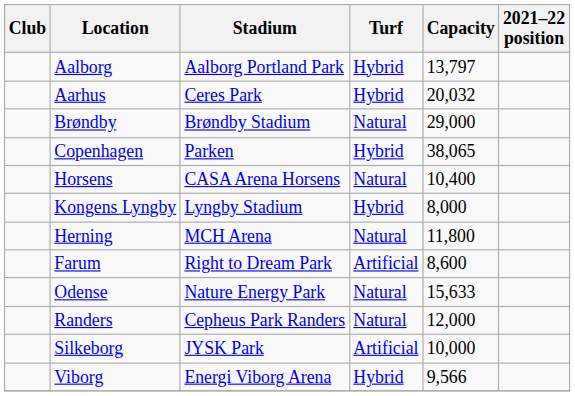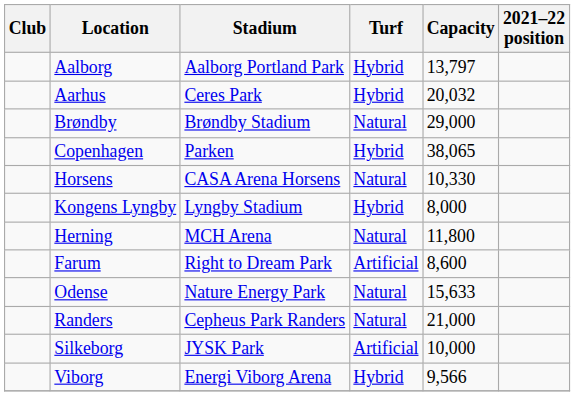 <table class="wikitable sortable">
 <tr>
 <th>Club</th>
 <th>Location</th>
 <th>Stadium</th>
 <th>Turf</th>
 <th>Capacity</th>
 <th>2021–22<br>position</th>
 </tr>
 <tr>
 <td></td>
 <td><a href='#'>Aalborg</a></td>
 <td><a href='#'>Aalborg Portland Park</a></td>
 <td><a href='#'>Hybrid</a></td>
 <td>13,797</td>
 <td></td>
 </tr>
 <tr>
 <td></td>
 <td><a href='#'>Aarhus</a></td>
 <td><a href='#'>Ceres Park</a></td>
 <td><a href='#'>Hybrid</a></td>
 <td>20,032</td>
 <td></td>
 </tr>
 <tr>
 <td></td>
 <td><a href='#'>Brøndby</a></td>
 <td><a href='#'>Brøndby Stadium</a></td>
 <td><a href='#'>Natural</a></td>
 <td>29,000</td>
 <td></td>
 </tr>
 <tr>
 <td></td>
 <td><a href='#'>Copenhagen</a></td>
 <td><a href='#'>Parken</a></td>
 <td><a href='#'>Hybrid</a></td>
 <td>38,065</td>
 <td></td>
 </tr>
 <tr>
 <td></td>
 <td><a href='#'>Horsens</a></td>
 <td><a href='#'>CASA Arena Horsens</a></td>
 <td><a href='#'>Natural</a></td>
-<td>10,400</td>
+<td>10,330</td>
 <td></td>
 </tr>
 <tr>
 <td></td>
 <td><a href='#'>Kongens Lyngby</a></td>
 <td><a href='#'>Lyngby Stadium</a></td>
 <td><a href='#'>Hybrid</a></td>
 <td>8,000</td>
 <td></td>
 </tr>
 <tr>
 <td></td>
 <td><a href='#'>Herning</a></td>
 <td><a href='#'>MCH Arena</a></td>
 <td><a href='#'>Natural</a></td>
 <td>11,800</td>
 <td></td>
 </tr>
 <tr>
 <td></td>
 <td><a href='#'>Farum</a></td>
 <td><a href='#'>Right to Dream Park</a></td>
 <td><a href='#'>Artificial</a></td>
 <td>8,600</td>
 <td></td>
 </tr>
 <tr>
 <td></td>
 <td><a href='#'>Odense</a></td>
 <td><a href='#'>Nature Energy Park</a></td>
 <td><a href='#'>Natural</a></td>
 <td>15,633</td>
 <td></td>
 </tr>
 <tr>
 <td></td>
 <td><a href='#'>Randers</a></td>
 <td><a href='#'>Cepheus Park Randers</a></td>
 <td><a href='#'>Natural</a></td>
-<td>12,000</td>
+<td>21,000</td>
 <td></td>
 </tr>
 <tr>
 <td></td>
 <td><a href='#'>Silkeborg</a></td>
 <td><a href='#'>JYSK Park</a></td>
 <td><a href='#'>Artificial</a></td>
 <td>10,000</td>
 <td></td>
 </tr>
 <tr>
 <td></td>
 <td><a href='#'>Viborg</a></td>
 <td><a href='#'>Energi Viborg Arena</a></td>
 <td><a href='#'>Hybrid</a></td>
 <td>9,566</td>
 <td></td>
 </tr>
 <tr>
 </tr>
 </table>
